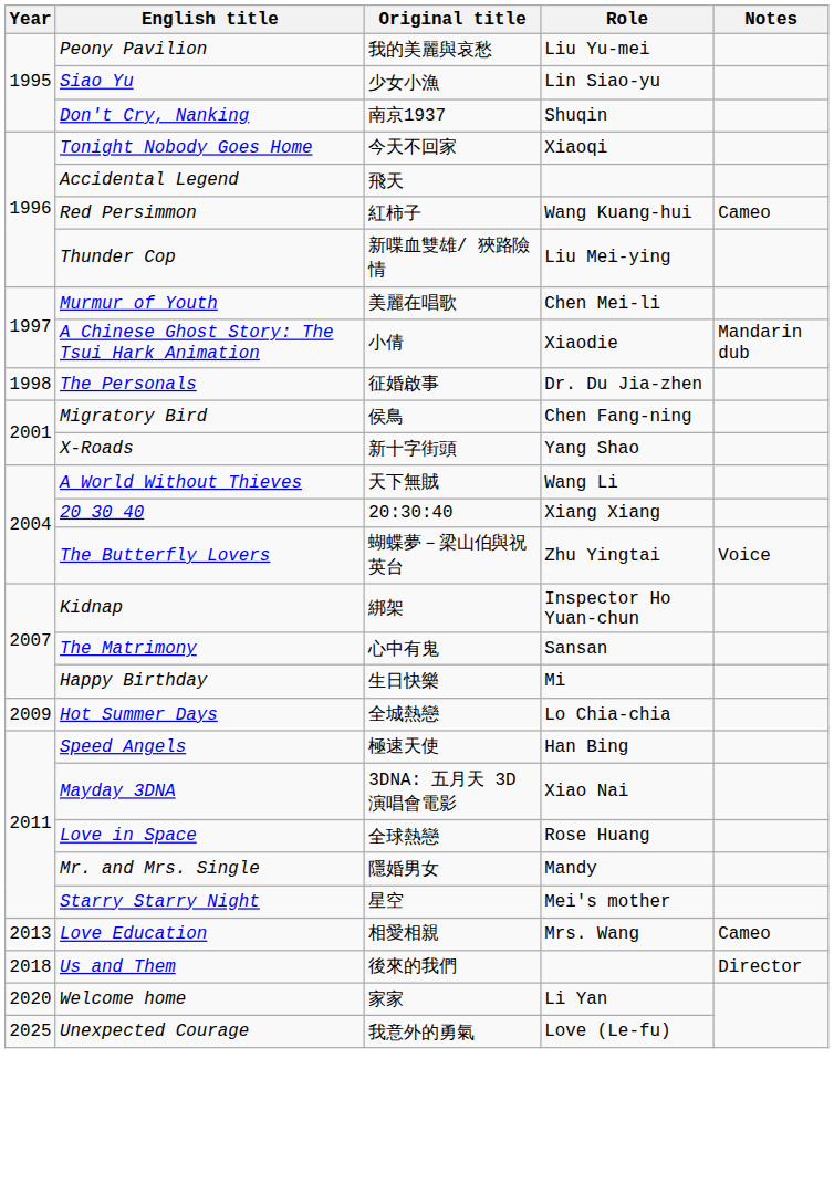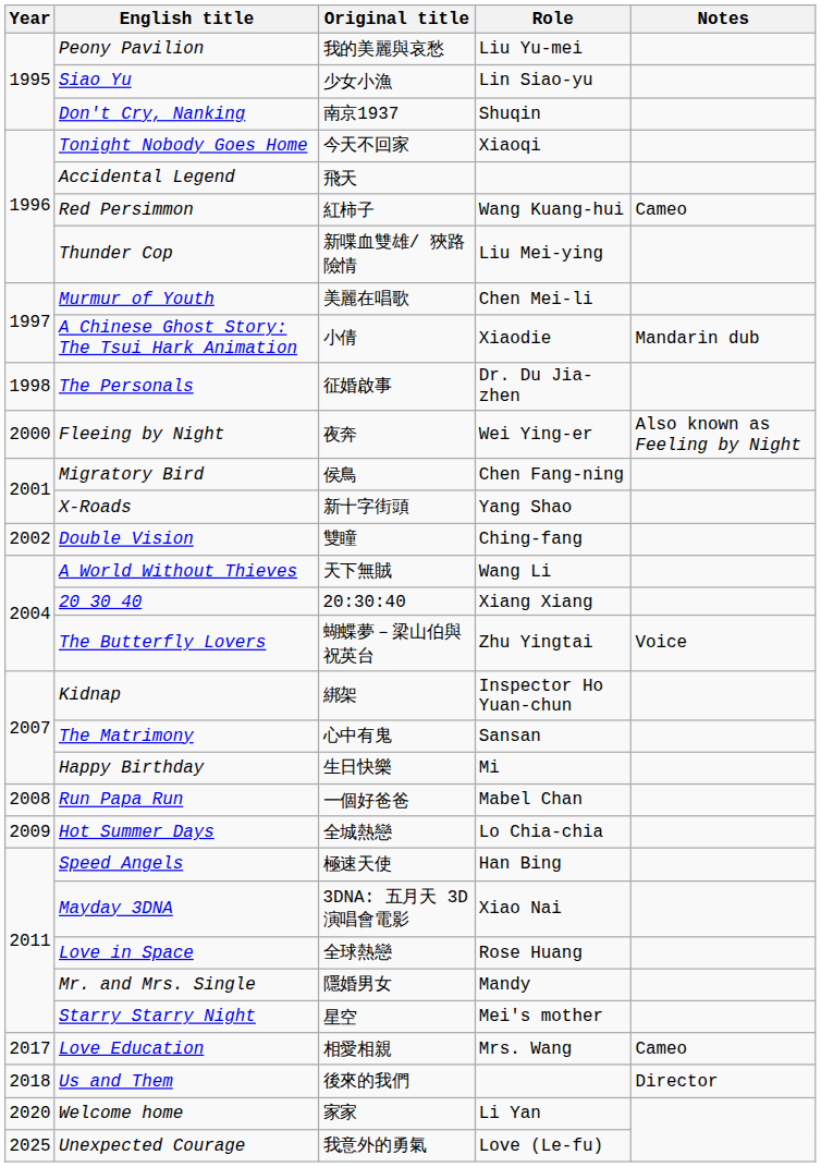 <table class="wikitable sortable">
 <tr>
 <th>Year</th>
 <th>English title</th>
 <th>Original title</th>
 <th>Role</th>
 <th class="unsortable">Notes</th>
 </tr>
 <tr>
 <td rowspan="3">1995</td>
 <td><em>Peony Pavilion</em></td>
 <td>我的美麗與哀愁</td>
 <td>Liu Yu-mei</td>
 <td></td>
 </tr>
 <tr>
 <td><em><a href='#'>Siao Yu</a></em></td>
 <td>少女小漁</td>
 <td>Lin Siao-yu</td>
 <td></td>
 </tr>
 <tr>
 <td><em><a href='#'>Don't Cry, Nanking</a></em></td>
 <td>南京1937</td>
 <td>Shuqin</td>
 <td></td>
 </tr>
 <tr>
 <td rowspan="4">1996</td>
 <td><em><a href='#'>Tonight Nobody Goes Home</a></em></td>
 <td>今天不回家</td>
 <td>Xiaoqi</td>
 <td></td>
 </tr>
 <tr>
 <td><em>Accidental Legend</em></td>
 <td>飛天</td>
 <td></td>
 </tr>
 <tr>
 <td><em>Red Persimmon</em></td>
 <td>紅柿子</td>
 <td>Wang Kuang-hui</td>
 <td>Cameo</td>
 </tr>
 <tr>
 <td><em>Thunder Cop</em></td>
 <td>新喋血雙雄/ 狹路險情</td>
 <td>Liu Mei-ying</td>
 <td></td>
 </tr>
 <tr>
 <td rowspan="2">1997</td>
 <td><em><a href='#'>Murmur of Youth</a></em></td>
 <td>美麗在唱歌</td>
 <td>Chen Mei-li</td>
 <td></td>
 </tr>
 <tr>
 <td><em><a href='#'>A Chinese Ghost Story: The Tsui Hark Animation</a></em></td>
 <td>小倩</td>
 <td>Xiaodie</td>
 <td>Mandarin dub</td>
 </tr>
 <tr>
 <td>1998</td>
 <td><em><a href='#'>The Personals</a></em></td>
 <td>征婚啟事</td>
 <td>Dr. Du Jia-zhen</td>
 <td></td>
 </tr>
 <tr>
+<td>2000</td>
+<td><em>Fleeing by Night</em></td>
+<td>夜奔</td>
+<td>Wei Ying-er</td>
+<td>Also known as <em>Feeling by Night</em></td>
+</tr>
+<tr>
 <td rowspan="2">2001</td>
 <td><em>Migratory Bird</em></td>
 <td>侯鳥</td>
 <td>Chen Fang-ning</td>
 <td></td>
 </tr>
 <tr>
 <td><em>X-Roads</em></td>
 <td>新十字街頭</td>
 <td>Yang Shao</td>
+<td></td>
+</tr>
+<tr>
+<td>2002</td>
+<td><em><a href='#'>Double Vision</a></em></td>
+<td>雙瞳</td>
+<td>Ching-fang</td>
 <td></td>
 </tr>
 <tr>
 <td rowspan="3">2004</td>
 <td><em><a href='#'>A World Without Thieves</a></em></td>
 <td>天下無賊</td>
 <td>Wang Li</td>
 <td></td>
 </tr>
 <tr>
 <td><em><a href='#'>20 30 40</a></em></td>
 <td>20:30:40</td>
 <td>Xiang Xiang</td>
 <td></td>
 </tr>
 <tr>
 <td><em><a href='#'>The Butterfly Lovers</a></em></td>
 <td>蝴蝶夢－梁山伯與祝英台</td>
 <td>Zhu Yingtai</td>
 <td>Voice</td>
 </tr>
 <tr>
 <td rowspan="3">2007</td>
 <td><em>Kidnap</em></td>
 <td>綁架</td>
 <td>Inspector Ho Yuan-chun</td>
 <td></td>
 </tr>
 <tr>
 <td><em><a href='#'>The Matrimony</a></em></td>
 <td>心中有鬼</td>
 <td>Sansan</td>
 <td></td>
 </tr>
 <tr>
 <td><em>Happy Birthday</em></td>
 <td>生日快樂</td>
 <td>Mi</td>
 <td></td>
 </tr>
 <tr>
+<td>2008</td>
+<td><em><a href='#'>Run Papa Run</a></em></td>
+<td>一個好爸爸</td>
+<td>Mabel Chan</td>
+<td></td>
+</tr>
+<tr>
 <td>2009</td>
 <td><em><a href='#'>Hot Summer Days</a></em></td>
 <td>全城熱戀</td>
 <td>Lo Chia-chia</td>
 <td></td>
 </tr>
 <tr>
 <td rowspan=5>2011</td>
 <td><em><a href='#'>Speed Angels</a></em></td>
 <td>極速天使</td>
 <td>Han Bing</td>
 <td></td>
 </tr>
 <tr>
 <td><em><a href='#'>Mayday 3DNA</a></em></td>
 <td>3DNA: 五月天 3D 演唱會電影</td>
 <td>Xiao Nai</td>
 <td></td>
 </tr>
 <tr>
 <td><em><a href='#'>Love in Space</a></em></td>
 <td>全球熱戀</td>
 <td>Rose Huang</td>
 <td></td>
 </tr>
 <tr>
 <td><em>Mr. and Mrs. Single</em></td>
 <td>隱婚男女</td>
 <td>Mandy</td>
 <td></td>
 </tr>
 <tr>
 <td><em><a href='#'>Starry Starry Night</a></em></td>
 <td>星空</td>
 <td>Mei's mother</td>
 <td></td>
 </tr>
 <tr>
-<td>2013</td>
+<td>2017</td>
 <td><em><a href='#'>Love Education</a></em></td>
 <td>相愛相親</td>
 <td>Mrs. Wang</td>
 <td>Cameo</td>
 </tr>
 <tr>
 <td>2018</td>
 <td><em><a href='#'>Us and Them</a></em></td>
 <td>後來的我們</td>
 <td></td>
 <td>Director</td>
 </tr>
 <tr>
 <td>2020</td>
 <td><em>Welcome home</em></td>
 <td>家家</td>
 <td>Li Yan</td>
 </tr>
 <tr>
 <td>2025</td>
 <td><em>Unexpected Courage</em></td>
 <td>我意外的勇氣</td>
 <td>Love (Le-fu)</td>
 </tr>
 </table>
